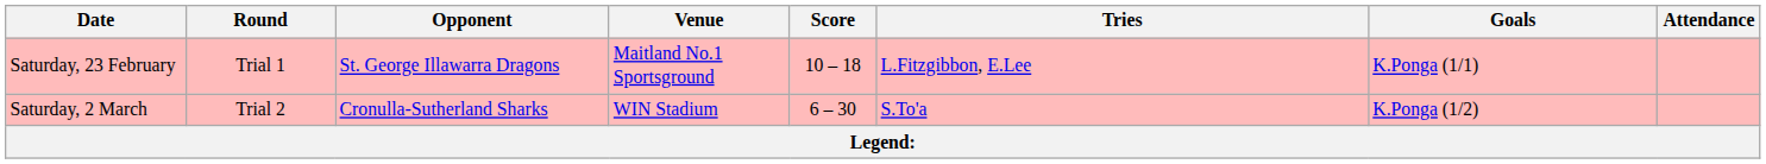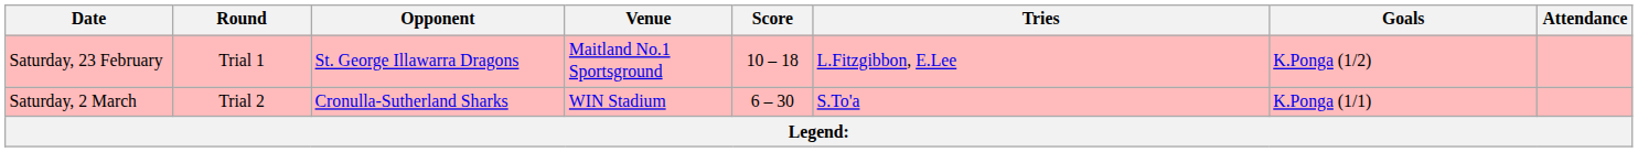 <table class="wikitable" style="font-size:75%;">
 <tr>
 <th style="width:110px;">Date</th>
 <th style="width:90px;">Round</th>
 <th style="width:170px;">Opponent</th>
 <th style="width:110px;">Venue</th>
 <th style="width:50px;">Score</th>
 <th style="width:310px;">Tries</th>
 <th style="width:180px;">Goals</th>
 <th style="width:60px;">Attendance</th>
 </tr>
 <tr style="background:#FFBBBB;">
 <td>Saturday, 23 February</td>
 <td style="text-align:center;">Trial 1</td>
 <td> <a href='#'>St. George Illawarra Dragons</a></td>
 <td><a href='#'>Maitland No.1 Sportsground</a></td>
 <td style="text-align:center;">10 – 18</td>
 <td><a href='#'>L.Fitzgibbon</a>, <a href='#'>E.Lee</a></td>
-<td><a href='#'>K.Ponga</a> (1/1)</td>
+<td><a href='#'>K.Ponga</a> (1/2)</td>
 <td style="text-align:center;"></td>
 </tr>
 <tr style="background:#FFBBBB;">
 <td>Saturday, 2 March</td>
 <td style="text-align:center;">Trial 2</td>
 <td> <a href='#'>Cronulla-Sutherland Sharks</a></td>
 <td><a href='#'>WIN Stadium</a></td>
 <td style="text-align:center;">6 – 30</td>
 <td><a href='#'>S.To'a</a></td>
-<td><a href='#'>K.Ponga</a> (1/2)</td>
+<td><a href='#'>K.Ponga</a> (1/1)</td>
 <td style="text-align:center;"></td>
 </tr>
 <tr>
 <th colspan="11"><strong>Legend</strong>:   </th>
 </tr>
 </table>
